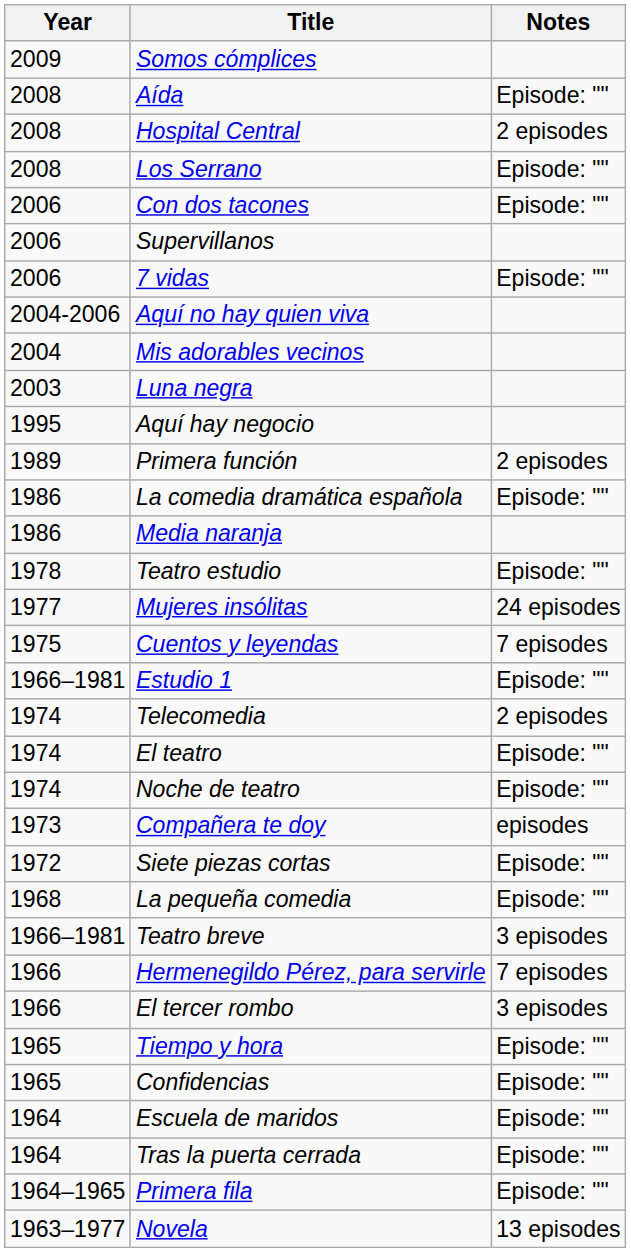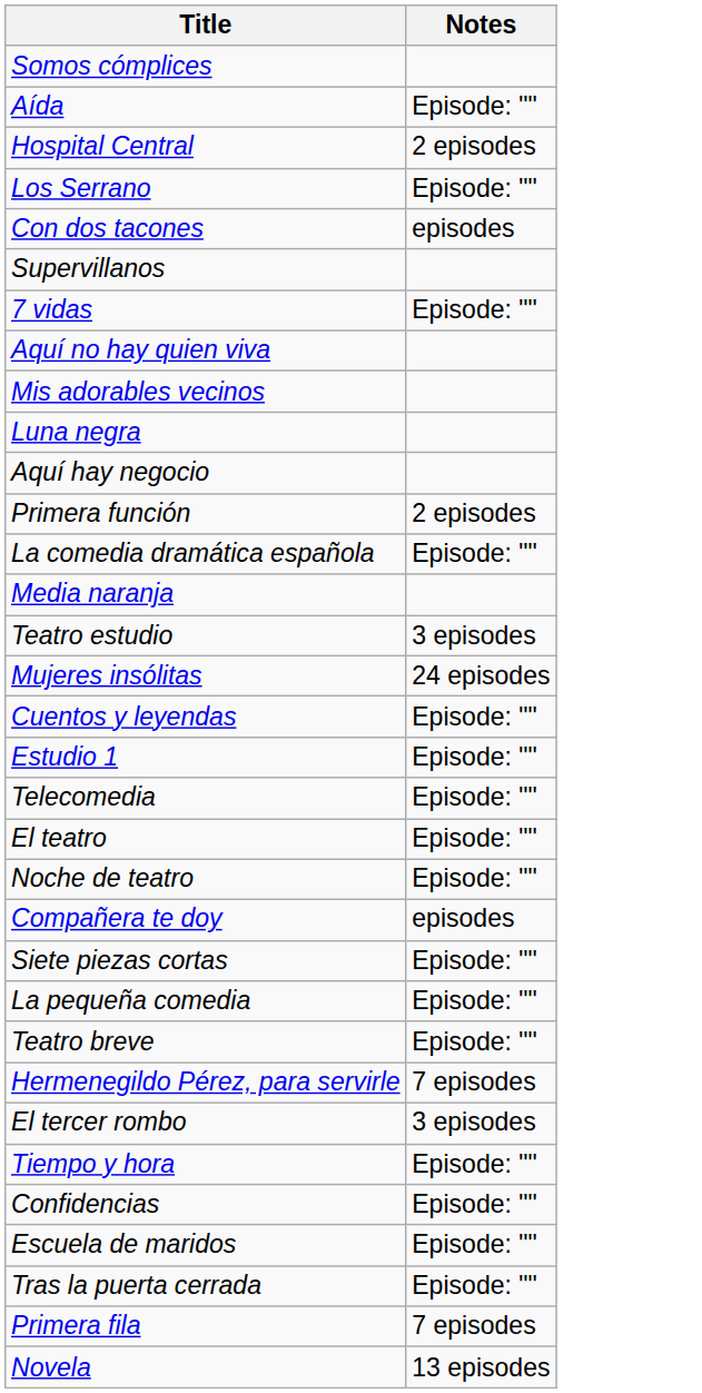 <table class="wikitable sortable">
 <tr>
-<th>Year</th>
 <th>Title</th>
 <th>Notes</th>
 </tr>
 <tr>
-<td>2009</td>
 <td><em><a href='#'>Somos cómplices</a></em></td>
 <td></td>
 </tr>
 <tr>
-<td>2008</td>
 <td><em><a href='#'>Aída</a></em></td>
 <td>Episode: ""</td>
 </tr>
 <tr>
-<td>2008</td>
 <td><em><a href='#'>Hospital Central</a></em></td>
 <td>2 episodes</td>
 </tr>
 <tr>
-<td>2008</td>
 <td><em><a href='#'>Los Serrano</a></em></td>
 <td>Episode: ""</td>
 </tr>
 <tr>
-<td>2006</td>
 <td><em><a href='#'>Con dos tacones</a> </em></td>
-<td>Episode: ""</td>
+<td>episodes</td>
 </tr>
 <tr>
-<td>2006</td>
 <td><em>Supervillanos</em></td>
 <td></td>
 </tr>
 <tr>
-<td>2006</td>
 <td><em><a href='#'>7 vidas</a></em></td>
 <td>Episode: ""</td>
 </tr>
 <tr>
-<td>2004-2006</td>
 <td><em><a href='#'>Aquí no hay quien viva</a> </em></td>
 <td></td>
 </tr>
 <tr>
-<td>2004</td>
 <td><em><a href='#'>Mis adorables vecinos</a></em></td>
 <td></td>
 </tr>
 <tr>
-<td>2003</td>
 <td><em><a href='#'>Luna negra</a></em></td>
 <td></td>
 </tr>
 <tr>
-<td>1995</td>
 <td><em>Aquí hay negocio</em></td>
 <td></td>
 </tr>
 <tr>
-<td>1989</td>
 <td><em>Primera función </em></td>
 <td>2 episodes</td>
 </tr>
 <tr>
-<td>1986</td>
 <td><em>La comedia dramática española</em></td>
 <td>Episode: ""</td>
 </tr>
 <tr>
-<td>1986</td>
 <td><em><a href='#'>Media naranja</a></em></td>
 <td></td>
 </tr>
 <tr>
-<td>1978</td>
 <td><em>Teatro estudio</em></td>
-<td>Episode: ""</td>
+<td>3 episodes</td>
 </tr>
 <tr>
-<td>1977</td>
 <td><em><a href='#'>Mujeres insólitas</a></em></td>
 <td>24 episodes</td>
 </tr>
 <tr>
-<td>1975</td>
 <td><em><a href='#'>Cuentos y leyendas</a></em></td>
-<td>7 episodes</td>
+<td>Episode: ""</td>
 </tr>
 <tr>
-<td>1966–1981</td>
 <td><em><a href='#'>Estudio 1</a></em></td>
 <td>Episode: ""</td>
 </tr>
 <tr>
-<td>1974</td>
 <td><em>Telecomedia</em></td>
-<td>2 episodes</td>
+<td>Episode: ""</td>
 </tr>
 <tr>
-<td>1974</td>
 <td><em>El teatro</em></td>
 <td>Episode: ""</td>
 </tr>
 <tr>
-<td>1974</td>
 <td><em>Noche de teatro</em></td>
 <td>Episode: ""</td>
 </tr>
 <tr>
-<td>1973</td>
 <td><em><a href='#'>Compañera te doy</a> </em></td>
 <td>episodes</td>
 </tr>
 <tr>
-<td>1972</td>
 <td><em>Siete piezas cortas</em></td>
 <td>Episode: ""</td>
 </tr>
 <tr>
-<td>1968</td>
 <td><em>La pequeña comedia</em></td>
 <td>Episode: ""</td>
 </tr>
 <tr>
-<td>1966–1981</td>
 <td><em>Teatro breve</em></td>
-<td>3 episodes</td>
+<td>Episode: ""</td>
 </tr>
 <tr>
-<td>1966</td>
 <td><em><a href='#'>Hermenegildo Pérez, para servirle</a></em></td>
 <td>7 episodes</td>
 </tr>
 <tr>
-<td>1966</td>
 <td><em>El tercer rombo</em></td>
 <td>3 episodes</td>
 </tr>
 <tr>
-<td>1965</td>
 <td><em><a href='#'>Tiempo y hora</a></em></td>
 <td>Episode: ""</td>
 </tr>
 <tr>
-<td>1965</td>
 <td><em>Confidencias</em></td>
 <td>Episode: ""</td>
 </tr>
 <tr>
-<td>1964</td>
 <td><em>Escuela de maridos</em></td>
 <td>Episode: ""</td>
 </tr>
 <tr>
-<td>1964</td>
 <td><em>Tras la puerta cerrada</em></td>
 <td>Episode: ""</td>
 </tr>
 <tr>
-<td>1964–1965</td>
 <td><em><a href='#'>Primera fila</a></em></td>
-<td>Episode: ""</td>
+<td>7 episodes</td>
 </tr>
 <tr>
-<td>1963–1977</td>
 <td><em><a href='#'>Novela</a></em></td>
 <td>13 episodes</td>
 </tr>
 </table>
